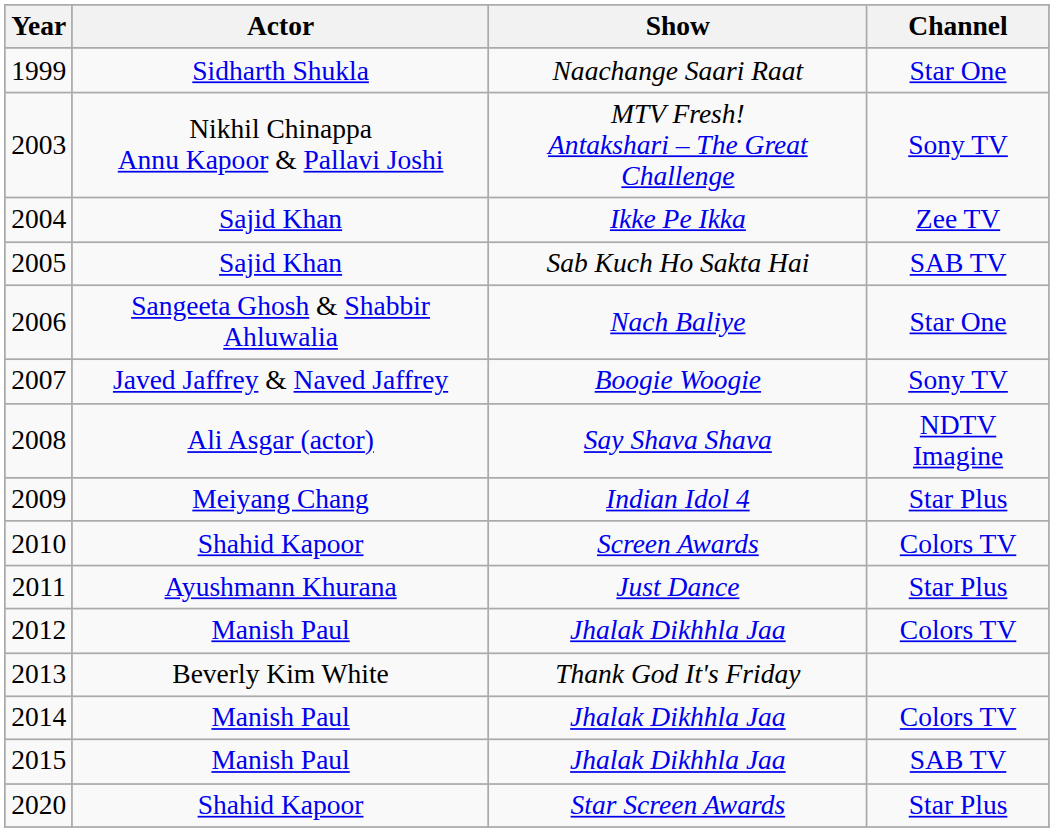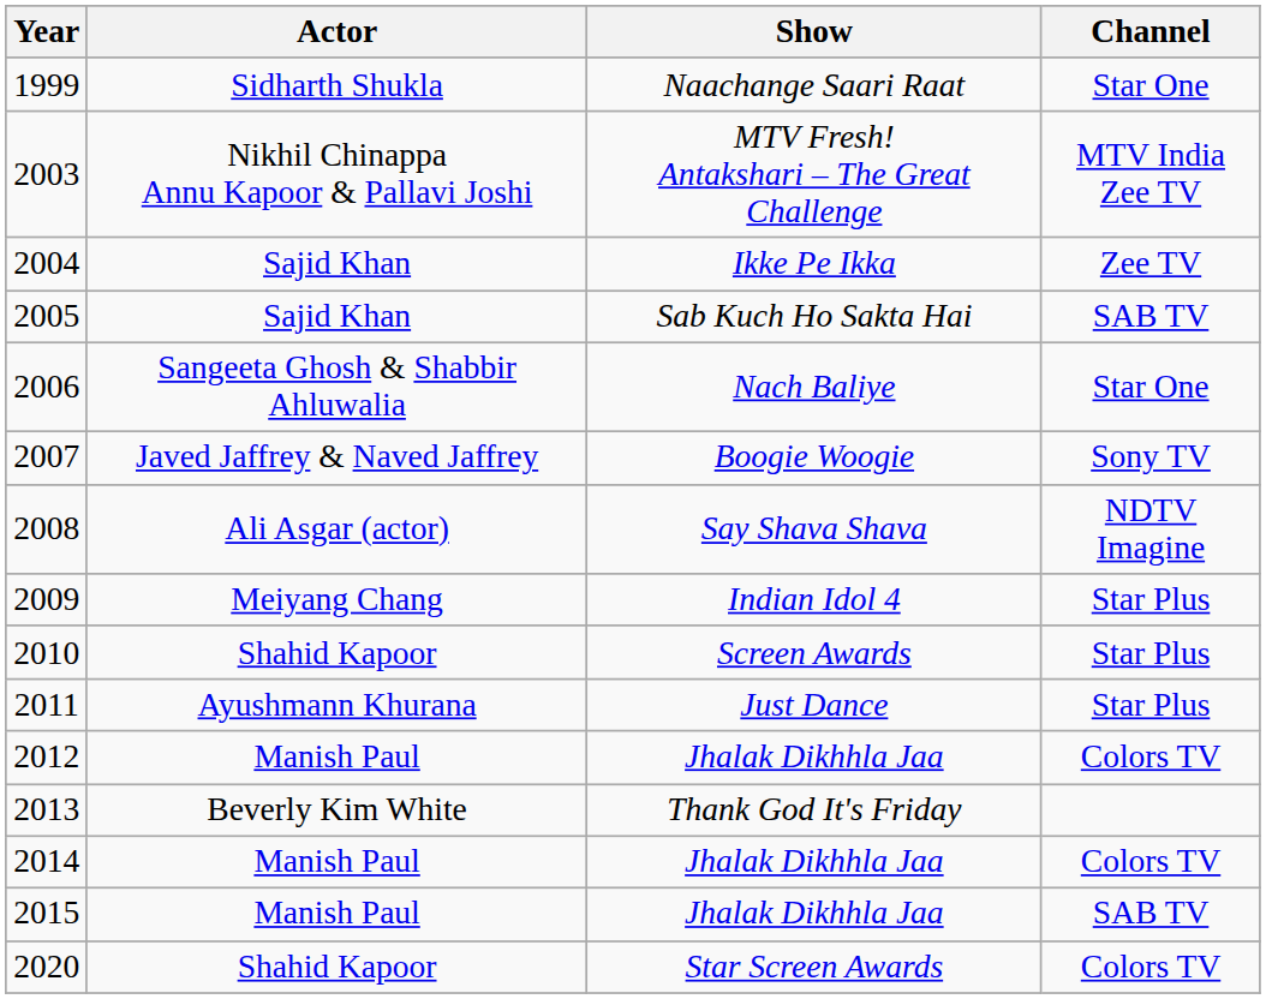 <table class="wikitable sortable" style="text-align:center;">
 <tr>
 <th>Year</th>
 <th>Actor</th>
 <th>Show</th>
 <th>Channel</th>
 </tr>
 <tr>
 <td>1999</td>
 <td><a href='#'>Sidharth Shukla</a></td>
 <td><em>Naachange Saari Raat</em></td>
 <td><a href='#'>Star One</a></td>
 </tr>
 <tr>
 <td>2003</td>
 <td>Nikhil Chinappa<br><a href='#'>Annu Kapoor</a> & <a href='#'>Pallavi Joshi</a></td>
 <td><em>MTV Fresh!</em><br><em><a href='#'>Antakshari – The Great Challenge</a></em></td>
-<td><a href='#'>Sony TV</a></td>
+<td><a href='#'>MTV India</a><br><a href='#'>Zee TV</a></td>
 </tr>
 <tr>
 <td>2004</td>
 <td><a href='#'>Sajid Khan</a></td>
 <td><em><a href='#'>Ikke Pe Ikka</a></em></td>
 <td><a href='#'>Zee TV</a></td>
 </tr>
 <tr>
 <td>2005</td>
 <td><a href='#'>Sajid Khan</a></td>
 <td><em>Sab Kuch Ho Sakta Hai</em></td>
 <td><a href='#'>SAB TV</a></td>
 </tr>
 <tr>
 <td>2006</td>
 <td><a href='#'>Sangeeta Ghosh</a> & <a href='#'>Shabbir Ahluwalia</a></td>
 <td><em><a href='#'>Nach Baliye</a></em></td>
 <td><a href='#'>Star One</a></td>
 </tr>
 <tr>
 <td>2007</td>
 <td><a href='#'>Javed Jaffrey</a> & <a href='#'>Naved Jaffrey</a></td>
 <td><em><a href='#'>Boogie Woogie</a></em></td>
 <td><a href='#'>Sony TV</a></td>
 </tr>
 <tr>
 <td>2008</td>
 <td><a href='#'>Ali Asgar (actor)</a></td>
 <td><em><a href='#'>Say Shava Shava</a></em></td>
 <td><a href='#'>NDTV Imagine</a></td>
 </tr>
 <tr>
 <td>2009</td>
 <td><a href='#'>Meiyang Chang</a></td>
 <td><em><a href='#'>Indian Idol 4</a></em></td>
 <td><a href='#'>Star Plus</a></td>
 </tr>
 <tr>
 <td>2010</td>
 <td><a href='#'>Shahid Kapoor</a></td>
 <td><em><a href='#'>Screen Awards</a></em></td>
-<td><a href='#'>Colors TV</a></td>
+<td><a href='#'>Star Plus</a></td>
 </tr>
 <tr>
 <td>2011</td>
 <td><a href='#'>Ayushmann Khurana</a></td>
 <td><em><a href='#'>Just Dance</a></em></td>
 <td><a href='#'>Star Plus</a></td>
 </tr>
 <tr>
 <td>2012</td>
 <td><a href='#'>Manish Paul</a></td>
 <td><em><a href='#'>Jhalak Dikhhla Jaa</a></em></td>
 <td><a href='#'>Colors TV</a></td>
 </tr>
 <tr>
 <td>2013</td>
 <td>Beverly Kim White</td>
 <td><em>Thank God It's Friday</em></td>
 <td></td>
 </tr>
 <tr>
 <td>2014</td>
 <td><a href='#'>Manish Paul</a></td>
 <td><em><a href='#'>Jhalak Dikhhla Jaa</a></em></td>
 <td><a href='#'>Colors TV</a></td>
 </tr>
 <tr>
 <td>2015</td>
 <td><a href='#'>Manish Paul</a></td>
 <td><em><a href='#'>Jhalak Dikhhla Jaa</a></em></td>
 <td><a href='#'>SAB TV</a></td>
 </tr>
 <tr>
 <td>2020</td>
 <td><a href='#'>Shahid Kapoor</a></td>
 <td><em><a href='#'>Star Screen Awards</a></em></td>
-<td><a href='#'>Star Plus</a></td>
+<td><a href='#'>Colors TV</a></td>
 </tr>
 </table>
